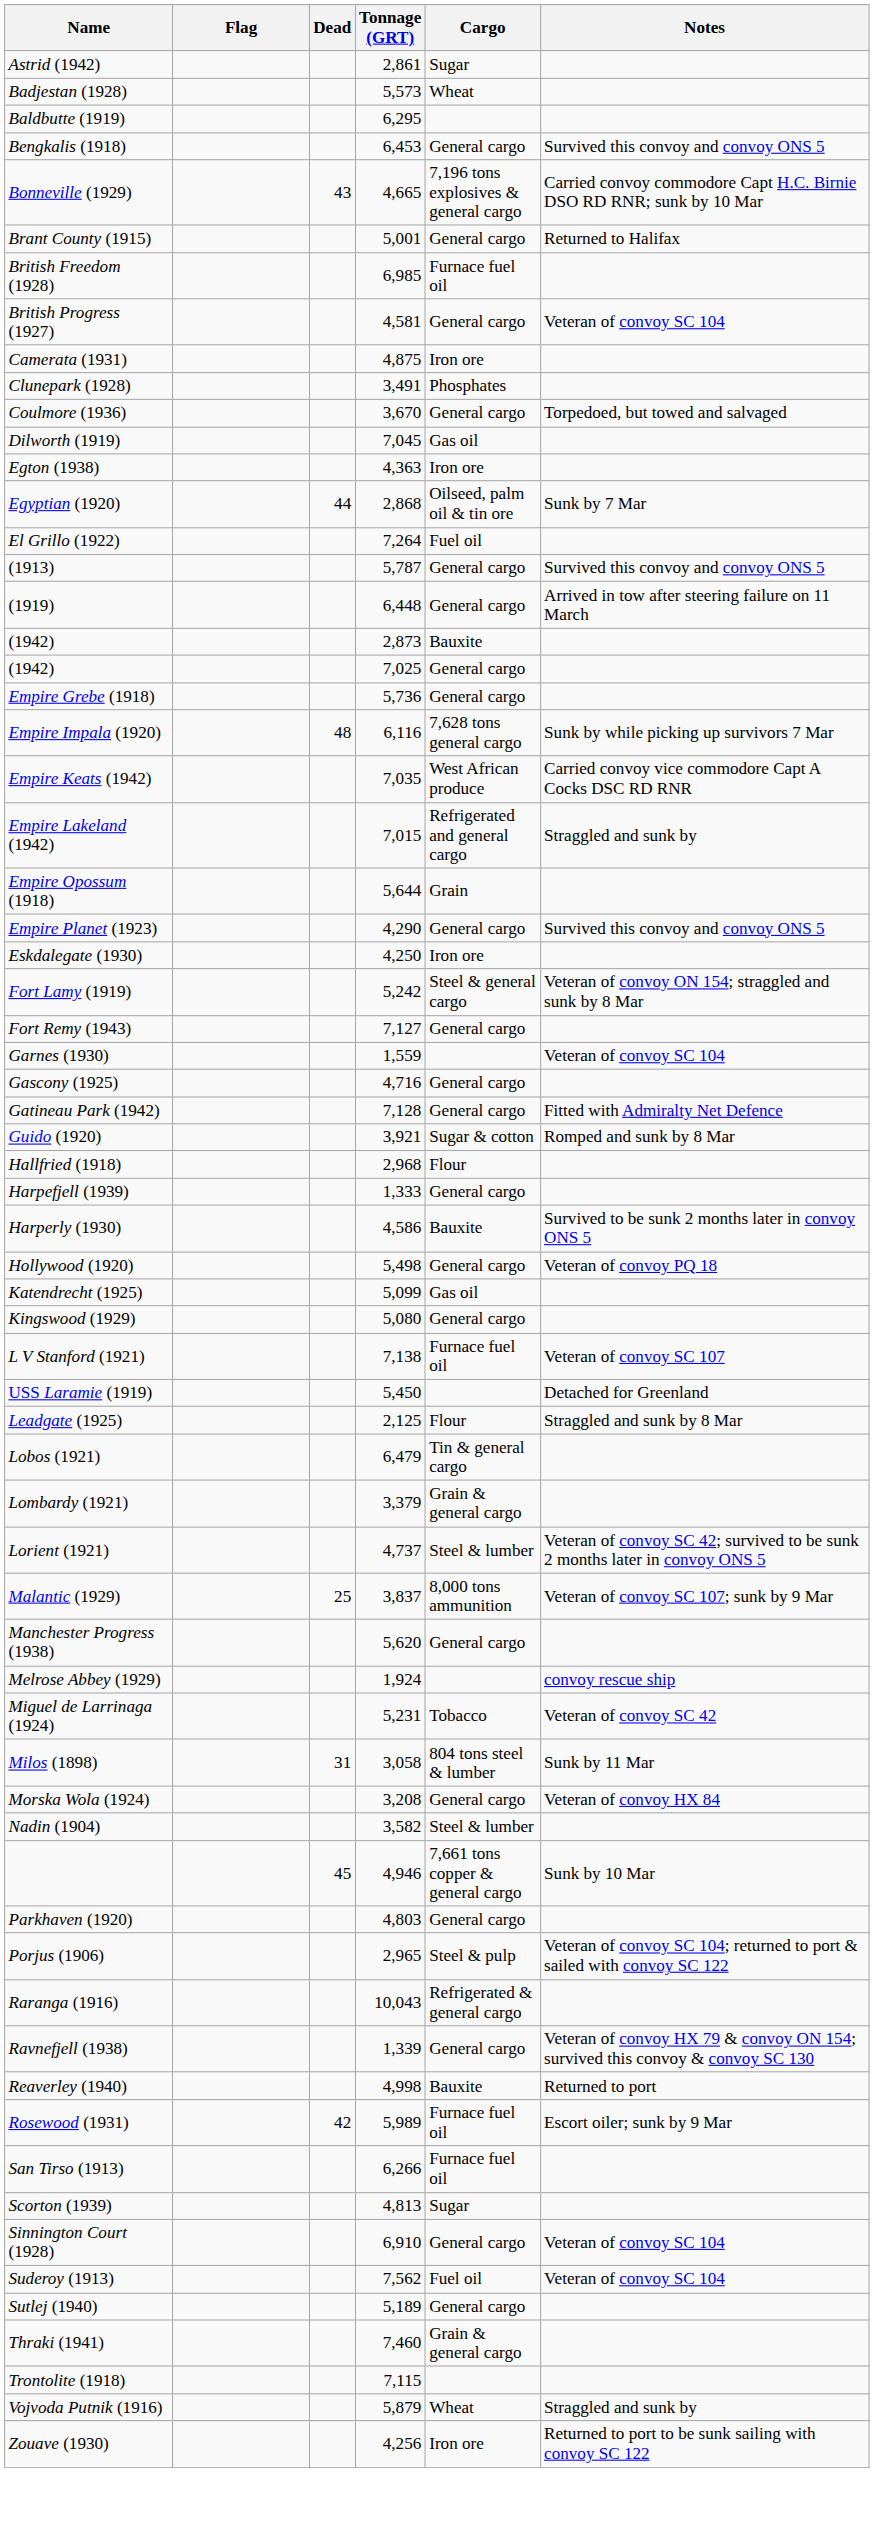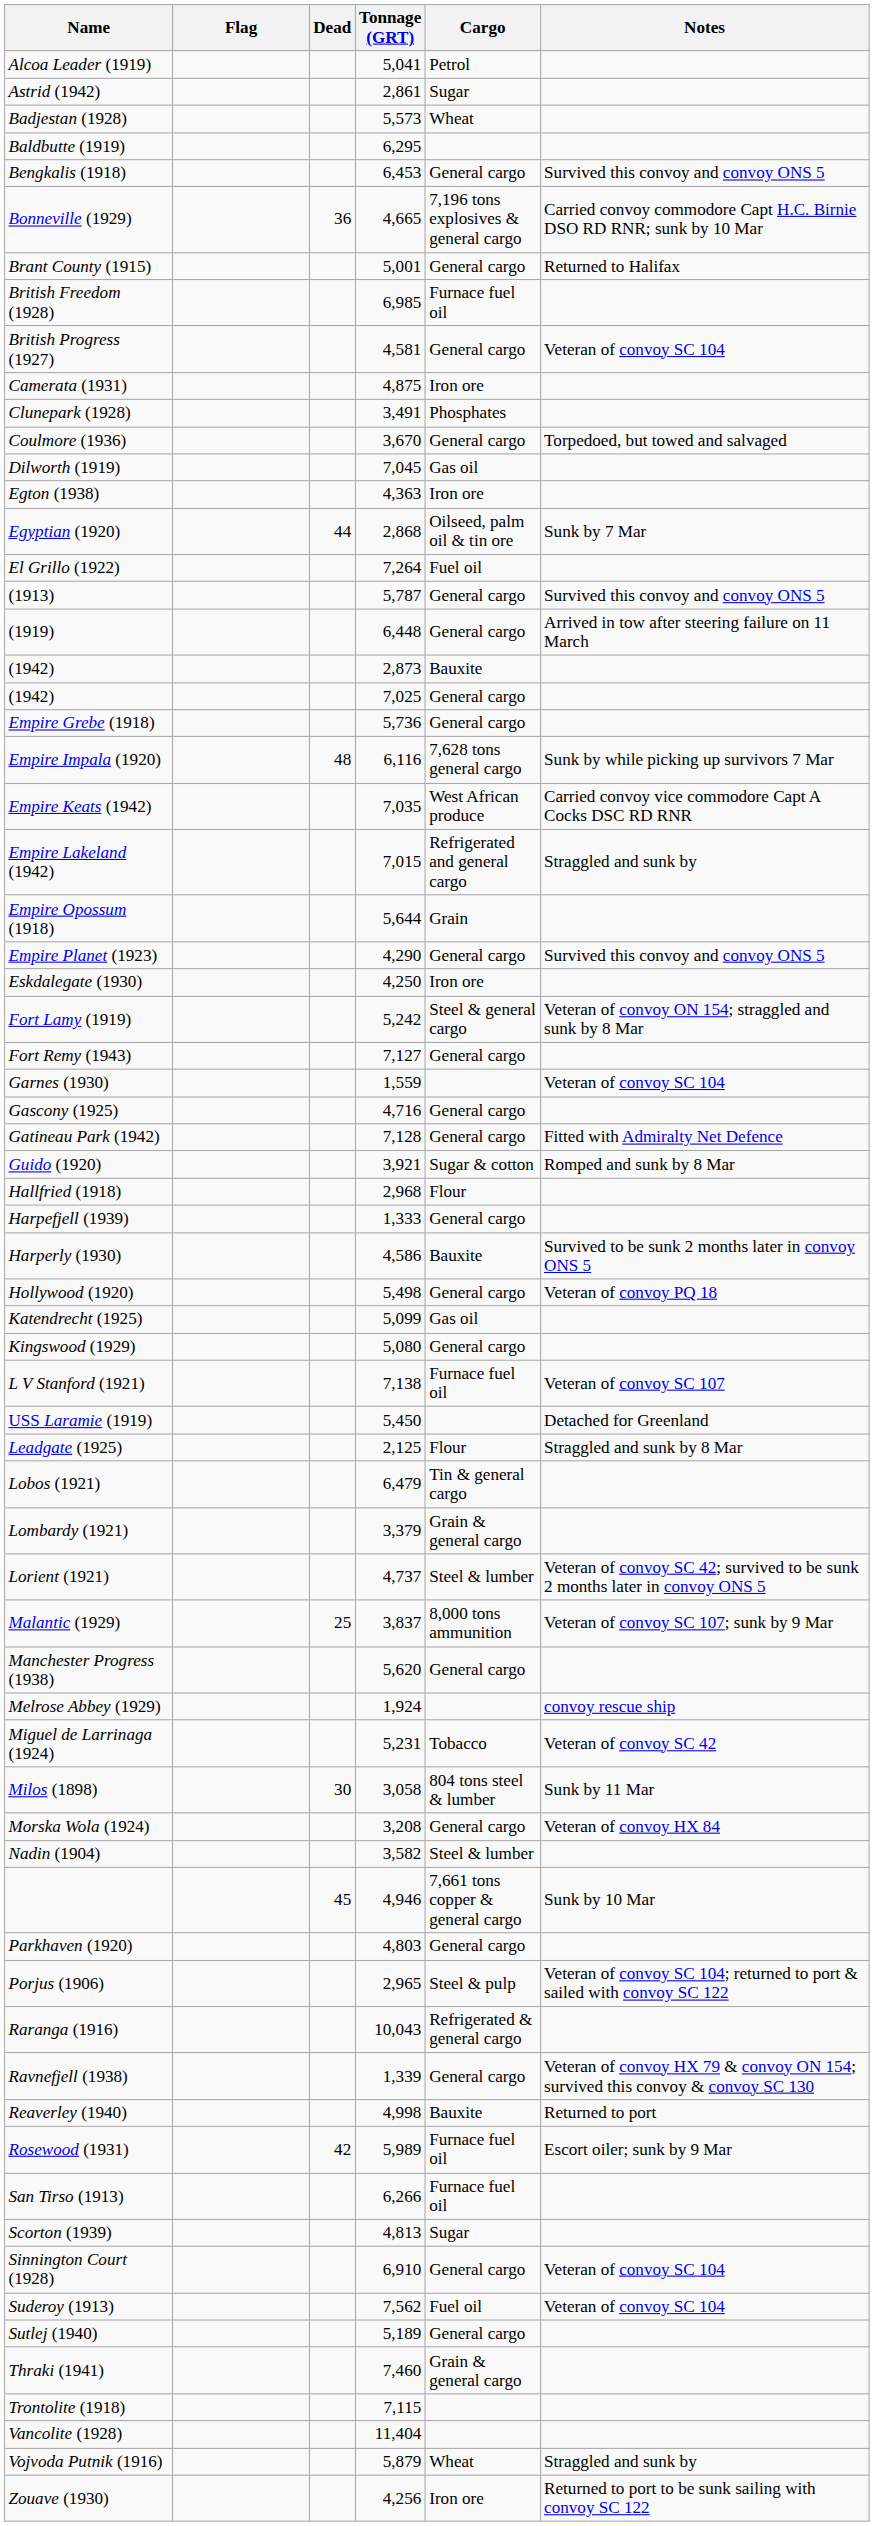 <table Class="wikitable sortable">
 <tr>
 <th scope="col" width="150px">Name</th>
 <th scope="col" width="120px">Flag</th>
 <th scope="col" width="25px">Dead</th>
 <th scope="col" width="30px">Tonnage <a href='#'>(GRT)</a></th>
 <th scope="col" width="100px">Cargo</th>
 <th scope="col" width="300px">Notes</th>
+</tr>
+<tr>
+<td align="left"><em>Alcoa Leader</em> (1919)</td>
+<td align="left"></td>
+<td></td>
+<td align="right">5,041</td>
+<td align="left">Petrol</td>
+<td></td>
 </tr>
 <tr>
 <td align="left"><em>Astrid</em> (1942)</td>
 <td align="left"></td>
 <td></td>
 <td align="right">2,861</td>
 <td align="left">Sugar</td>
 <td></td>
 </tr>
 <tr>
 <td align="left"><em>Badjestan</em> (1928)</td>
 <td align="left"></td>
 <td></td>
 <td align="right">5,573</td>
 <td align="left">Wheat</td>
 <td></td>
 </tr>
 <tr>
 <td align="left"><em>Baldbutte</em> (1919)</td>
 <td align="left"></td>
 <td></td>
 <td align="right">6,295</td>
 <td></td>
 <td></td>
 </tr>
 <tr>
 <td align="left"><em>Bengkalis</em> (1918)</td>
 <td align="left"></td>
 <td></td>
 <td align="right">6,453</td>
 <td align="left">General cargo</td>
 <td align="left">Survived this convoy and <a href='#'>convoy ONS 5</a></td>
 </tr>
 <tr>
 <td align="left"><em><a href='#'>Bonneville</a></em> (1929)</td>
 <td align="left"></td>
-<td align="right">43</td>
+<td align="right">36</td>
 <td align="right">4,665</td>
 <td align="left">7,196 tons explosives & general cargo</td>
 <td align="left">Carried convoy commodore Capt <a href='#'>H.C. Birnie</a> DSO RD RNR; sunk by  10 Mar</td>
 </tr>
 <tr>
 <td align="left"><em>Brant County</em> (1915)</td>
 <td align="left"></td>
 <td></td>
 <td align="right">5,001</td>
 <td align="left">General cargo</td>
 <td align="left">Returned to Halifax</td>
 </tr>
 <tr>
 <td align="left"><em>British Freedom</em> (1928)</td>
 <td align="left"></td>
 <td></td>
 <td align="right">6,985</td>
 <td align="left">Furnace fuel oil</td>
 <td></td>
 </tr>
 <tr>
 <td align="left"><em>British Progress</em> (1927)</td>
 <td align="left"></td>
 <td></td>
 <td align="right">4,581</td>
 <td align="left">General cargo</td>
 <td align="left">Veteran of <a href='#'>convoy SC 104</a></td>
 </tr>
 <tr>
 <td align="left"><em>Camerata</em> (1931)</td>
 <td align="left"></td>
 <td></td>
 <td align="right">4,875</td>
 <td align="left">Iron ore</td>
 <td></td>
 </tr>
 <tr>
 <td align="left"><em>Clunepark</em> (1928)</td>
 <td align="left"></td>
 <td></td>
 <td align="right">3,491</td>
 <td align="left">Phosphates</td>
 <td></td>
 </tr>
 <tr>
 <td align="left"><em>Coulmore</em> (1936)</td>
 <td align="left"></td>
 <td></td>
 <td align="right">3,670</td>
 <td align="left">General cargo</td>
 <td align="left">Torpedoed, but towed and salvaged</td>
 </tr>
 <tr>
 <td align="left"><em>Dilworth</em> (1919)</td>
 <td align="left"></td>
 <td></td>
 <td align="right">7,045</td>
 <td align="left">Gas oil</td>
 <td></td>
 </tr>
 <tr>
 <td align="left"><em>Egton</em> (1938)</td>
 <td align="left"></td>
 <td></td>
 <td align="right">4,363</td>
 <td align="left">Iron ore</td>
 <td></td>
 </tr>
 <tr>
 <td align="left"><em><a href='#'>Egyptian</a></em> (1920)</td>
 <td align="left"></td>
 <td align="right">44</td>
 <td align="right">2,868</td>
 <td align="left">Oilseed, palm oil & tin ore</td>
 <td align="left">Sunk by  7 Mar</td>
 </tr>
 <tr>
 <td align="left"><em>El Grillo</em> (1922)</td>
 <td align="left"></td>
 <td></td>
 <td align="right">7,264</td>
 <td align="left">Fuel oil</td>
 <td></td>
 </tr>
 <tr>
 <td align="left"> (1913)</td>
 <td align="left"></td>
 <td></td>
 <td align="right">5,787</td>
 <td align="left">General cargo</td>
 <td align="left">Survived this convoy and <a href='#'>convoy ONS 5</a></td>
 </tr>
 <tr>
 <td align="left"> (1919)</td>
 <td align="left"></td>
 <td></td>
 <td align="right">6,448</td>
 <td align="left">General cargo</td>
 <td align="left">Arrived in tow after steering failure on 11 March</td>
 </tr>
 <tr>
 <td align="left"> (1942)</td>
 <td align="left"></td>
 <td></td>
 <td align="right">2,873</td>
 <td align="left">Bauxite</td>
 <td></td>
 </tr>
 <tr>
 <td align="left"> (1942)</td>
 <td align="left"></td>
 <td></td>
 <td align="right">7,025</td>
 <td align="left">General cargo</td>
 <td></td>
 </tr>
 <tr>
 <td align="left"><a href='#'><em>Empire Grebe</em></a> (1918)</td>
 <td align="left"></td>
 <td></td>
 <td align="right">5,736</td>
 <td align="left">General cargo</td>
 <td></td>
 </tr>
 <tr>
 <td align="left"><a href='#'><em>Empire Impala</em></a> (1920)</td>
 <td align="left"></td>
 <td align="right">48</td>
 <td align="right">6,116</td>
 <td align="left">7,628 tons general cargo</td>
 <td align="left">Sunk by  while picking up survivors 7 Mar</td>
 </tr>
 <tr>
 <td align="left"><a href='#'><em>Empire Keats</em></a> (1942)</td>
 <td align="left"></td>
 <td></td>
 <td align="right">7,035</td>
 <td align="left">West African produce</td>
 <td align="left">Carried convoy vice commodore Capt A Cocks DSC RD RNR</td>
 </tr>
 <tr>
 <td align="left"><a href='#'><em>Empire Lakeland</em></a> (1942)</td>
 <td align="left"></td>
 <td></td>
 <td align="right">7,015</td>
 <td align="left">Refrigerated and general cargo</td>
 <td align="left">Straggled and sunk by </td>
 </tr>
 <tr>
 <td align="left"><a href='#'><em>Empire Opossum</em></a> (1918)</td>
 <td align="left"></td>
 <td></td>
 <td align="right">5,644</td>
 <td align="left">Grain</td>
 <td></td>
 </tr>
 <tr>
 <td align="left"><a href='#'><em>Empire Planet</em></a> (1923)</td>
 <td align="left"></td>
 <td></td>
 <td align="right">4,290</td>
 <td align="left">General cargo</td>
 <td align="left">Survived this convoy and <a href='#'>convoy ONS 5</a></td>
 </tr>
 <tr>
 <td align="left"><em>Eskdalegate</em> (1930)</td>
 <td align="left"></td>
 <td></td>
 <td align="right">4,250</td>
 <td align="left">Iron ore</td>
 <td></td>
 </tr>
 <tr>
 <td align="left"><em><a href='#'>Fort Lamy</a></em> (1919)</td>
 <td align="left"></td>
 <td></td>
 <td align="right">5,242</td>
 <td align="left">Steel & general cargo</td>
 <td align="left">Veteran of <a href='#'>convoy ON 154</a>; straggled and sunk by  8 Mar</td>
 </tr>
 <tr>
 <td align="left"><em>Fort Remy</em> (1943)</td>
 <td align="left"></td>
 <td></td>
 <td align="right">7,127</td>
 <td align="left">General cargo</td>
 <td></td>
 </tr>
 <tr>
 <td align="left"><em>Garnes</em> (1930)</td>
 <td align="left"></td>
 <td></td>
 <td align="right">1,559</td>
 <td></td>
 <td align="left">Veteran of <a href='#'>convoy SC 104</a></td>
 </tr>
 <tr>
 <td align="left"><em>Gascony</em> (1925)</td>
 <td align="left"></td>
 <td></td>
 <td align="right">4,716</td>
 <td align="left">General cargo</td>
 <td></td>
 </tr>
 <tr>
 <td align="left"><em>Gatineau Park</em> (1942)</td>
 <td align="left"></td>
 <td></td>
 <td align="right">7,128</td>
 <td align="left">General cargo</td>
 <td align="left">Fitted with <a href='#'>Admiralty Net Defence</a></td>
 </tr>
 <tr>
 <td align="left"><em><a href='#'>Guido</a></em> (1920)</td>
 <td align="left"></td>
 <td></td>
 <td align="right">3,921</td>
 <td align="left">Sugar & cotton</td>
 <td align="left">Romped and sunk by  8 Mar</td>
 </tr>
 <tr>
 <td align="left"><em>Hallfried</em> (1918)</td>
 <td align="left"></td>
 <td></td>
 <td align="right">2,968</td>
 <td align="left">Flour</td>
 <td></td>
 </tr>
 <tr>
 <td align="left"><em>Harpefjell</em> (1939)</td>
 <td align="left"></td>
 <td></td>
 <td align="right">1,333</td>
 <td align="left">General cargo</td>
 <td></td>
 </tr>
 <tr>
 <td align="left"><em>Harperly</em> (1930)</td>
 <td align="left"></td>
 <td></td>
 <td align="right">4,586</td>
 <td align="left">Bauxite</td>
 <td align="left">Survived to be sunk 2 months later in <a href='#'>convoy ONS 5</a></td>
 </tr>
 <tr>
 <td align="left"><em>Hollywood</em> (1920)</td>
 <td align="left"></td>
 <td></td>
 <td align="right">5,498</td>
 <td align="left">General cargo</td>
 <td align="left">Veteran of <a href='#'>convoy PQ 18</a></td>
 </tr>
 <tr>
 <td align="left"><em>Katendrecht</em> (1925)</td>
 <td align="left"></td>
 <td></td>
 <td align="right">5,099</td>
 <td align="left">Gas oil</td>
 <td></td>
 </tr>
 <tr>
 <td align="left"><em>Kingswood</em> (1929)</td>
 <td align="left"></td>
 <td></td>
 <td align="right">5,080</td>
 <td align="left">General cargo</td>
 <td></td>
 </tr>
 <tr>
 <td align="left"><em>L V Stanford</em> (1921)</td>
 <td align="left"></td>
 <td></td>
 <td align="right">7,138</td>
 <td align="left">Furnace fuel oil</td>
 <td align="left">Veteran of <a href='#'>convoy SC 107</a></td>
 </tr>
 <tr>
 <td align="left"><a href='#'>USS <em>Laramie</em></a> (1919)</td>
 <td align="left"></td>
 <td></td>
 <td align="right">5,450</td>
 <td></td>
 <td align="left">Detached for Greenland</td>
 </tr>
 <tr>
 <td align="left"><em><a href='#'>Leadgate</a></em> (1925)</td>
 <td align="left"></td>
 <td></td>
 <td align="right">2,125</td>
 <td align="left">Flour</td>
 <td align="left">Straggled and sunk by  8 Mar</td>
 </tr>
 <tr>
 <td align="left"><em>Lobos</em> (1921)</td>
 <td align="left"></td>
 <td></td>
 <td align="right">6,479</td>
 <td align="left">Tin & general cargo</td>
 <td></td>
 </tr>
 <tr>
 <td align="left"><em>Lombardy</em> (1921)</td>
 <td align="left"></td>
 <td></td>
 <td align="right">3,379</td>
 <td align="left">Grain & general cargo</td>
 <td></td>
 </tr>
 <tr>
 <td align="left"><em>Lorient</em> (1921)</td>
 <td align="left"></td>
 <td></td>
 <td align="right">4,737</td>
 <td align="left">Steel & lumber</td>
 <td align="left">Veteran of <a href='#'>convoy SC 42</a>; survived to be sunk 2 months later in <a href='#'>convoy ONS 5</a></td>
 </tr>
 <tr>
 <td align="left"><em><a href='#'>Malantic</a></em> (1929)</td>
 <td align="left"></td>
 <td align="right">25</td>
 <td align="right">3,837</td>
 <td align="left">8,000 tons ammunition</td>
 <td align="left">Veteran of <a href='#'>convoy SC 107</a>; sunk by  9 Mar</td>
 </tr>
 <tr>
 <td align="left"><em>Manchester Progress</em> (1938)</td>
 <td align="left"></td>
 <td></td>
 <td align="right">5,620</td>
 <td align="left">General cargo</td>
 <td></td>
 </tr>
 <tr>
 <td align="left"><em>Melrose Abbey</em> (1929)</td>
 <td align="left"></td>
 <td></td>
 <td align="right">1,924</td>
 <td></td>
 <td align="left"><a href='#'>convoy rescue ship</a></td>
 </tr>
 <tr>
 <td align="left"><em>Miguel de Larrinaga</em> (1924)</td>
 <td align="left"></td>
 <td></td>
 <td align="right">5,231</td>
 <td align="left">Tobacco</td>
 <td align="left">Veteran of <a href='#'>convoy SC 42</a></td>
 </tr>
 <tr>
 <td align="left"><em><a href='#'>Milos</a></em> (1898)</td>
 <td align="left"></td>
-<td align="right">31</td>
+<td align="right">30</td>
 <td align="right">3,058</td>
 <td align="left">804 tons steel & lumber</td>
 <td align="left">Sunk by  11 Mar</td>
 </tr>
 <tr>
 <td align="left"><em>Morska Wola</em> (1924)</td>
 <td align="left"></td>
 <td></td>
 <td align="right">3,208</td>
 <td align="left">General cargo</td>
 <td align="left">Veteran of <a href='#'>convoy HX 84</a></td>
 </tr>
 <tr>
 <td align="left"><em>Nadin</em> (1904)</td>
 <td align="left"></td>
 <td></td>
 <td align="right">3,582</td>
 <td align="left">Steel & lumber</td>
 <td></td>
 </tr>
 <tr>
 <td align="left"></td>
 <td align="left"></td>
 <td align="right">45</td>
 <td align="right">4,946</td>
 <td align="left">7,661 tons copper & general cargo</td>
 <td align="left">Sunk by  10 Mar</td>
 </tr>
 <tr>
 <td align="left"><em>Parkhaven</em> (1920)</td>
 <td align="left"></td>
 <td></td>
 <td align="right">4,803</td>
 <td align="left">General cargo</td>
 <td></td>
 </tr>
 <tr>
 <td align="left"><em>Porjus</em> (1906)</td>
 <td align="left"></td>
 <td></td>
 <td align="right">2,965</td>
 <td align="left">Steel & pulp</td>
 <td align="left">Veteran of <a href='#'>convoy SC 104</a>; returned to port & sailed with <a href='#'>convoy SC 122</a></td>
 </tr>
 <tr>
 <td align="left"><em>Raranga</em> (1916)</td>
 <td align="left"></td>
 <td></td>
 <td align="right">10,043</td>
 <td align="left">Refrigerated & general cargo</td>
 <td></td>
 </tr>
 <tr>
 <td align="left"><em>Ravnefjell</em> (1938)</td>
 <td align="left"></td>
 <td></td>
 <td align="right">1,339</td>
 <td align="left">General cargo</td>
 <td align="left">Veteran of <a href='#'>convoy HX 79</a> & <a href='#'>convoy ON 154</a>; survived this convoy & <a href='#'>convoy SC 130</a></td>
 </tr>
 <tr>
 <td align="left"><em>Reaverley</em> (1940)</td>
 <td align="left"></td>
 <td></td>
 <td align="right">4,998</td>
 <td align="left">Bauxite</td>
 <td align="left">Returned to port</td>
 </tr>
 <tr>
 <td align="left"><em><a href='#'>Rosewood</a></em> (1931)</td>
 <td align="left"></td>
 <td align="right">42</td>
 <td align="right">5,989</td>
 <td align="left">Furnace fuel oil</td>
 <td align="left">Escort oiler; sunk by  9 Mar</td>
 </tr>
 <tr>
 <td align="left"><em>San Tirso</em> (1913)</td>
 <td align="left"></td>
 <td></td>
 <td align="right">6,266</td>
 <td align="left">Furnace fuel oil</td>
 <td></td>
 </tr>
 <tr>
 <td align="left"><em>Scorton</em> (1939)</td>
 <td align="left"></td>
 <td></td>
 <td align="right">4,813</td>
 <td align="left">Sugar</td>
 <td></td>
 </tr>
 <tr>
 <td align="left"><em>Sinnington Court</em> (1928)</td>
 <td align="left"></td>
 <td></td>
 <td align="right">6,910</td>
 <td align="left">General cargo</td>
 <td align="left">Veteran of <a href='#'>convoy SC 104</a></td>
 </tr>
 <tr>
 <td align="left"><em>Suderoy</em> (1913)</td>
 <td align="left"></td>
 <td></td>
 <td align="right">7,562</td>
 <td align="left">Fuel oil</td>
 <td align="left">Veteran of <a href='#'>convoy SC 104</a></td>
 </tr>
 <tr>
 <td align="left"><em>Sutlej</em> (1940)</td>
 <td align="left"></td>
 <td></td>
 <td align="right">5,189</td>
 <td align="left">General cargo</td>
 <td></td>
 </tr>
 <tr>
 <td align="left"><em>Thraki</em> (1941)</td>
 <td align="left"></td>
 <td></td>
 <td align="right">7,460</td>
 <td align="left">Grain & general cargo</td>
 <td></td>
 </tr>
 <tr>
 <td align="left"><em>Trontolite</em> (1918)</td>
 <td align="left"></td>
 <td></td>
 <td align="right">7,115</td>
 <td></td>
 <td></td>
 </tr>
 <tr>
+<td align="left"><em>Vancolite</em> (1928)</td>
+<td align="left"></td>
+<td></td>
+<td align="right">11,404</td>
+<td></td>
+<td></td>
+</tr>
+<tr>
 <td align="left"><em>Vojvoda Putnik</em> (1916)</td>
 <td align="left"></td>
 <td></td>
 <td align="right">5,879</td>
 <td align="left">Wheat</td>
 <td align="left">Straggled and sunk by </td>
 </tr>
 <tr>
 <td align="left"><em>Zouave</em> (1930)</td>
 <td align="left"></td>
 <td></td>
 <td align="right">4,256</td>
 <td align="left">Iron ore</td>
 <td align="left">Returned to port to be sunk sailing with <a href='#'>convoy SC 122</a></td>
 </tr>
 </table>
